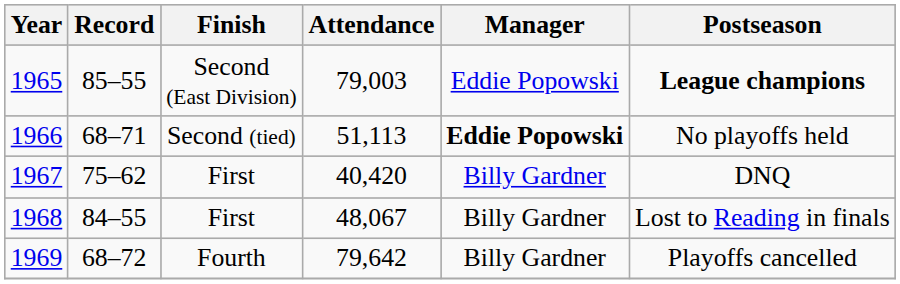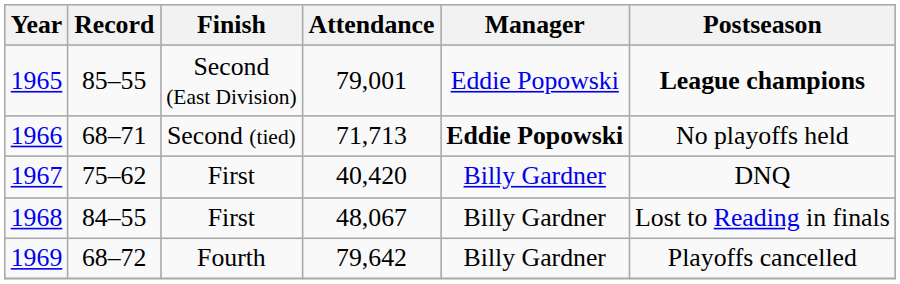 <table class="wikitable" style="text-align:center">
 <tr>
 <th>Year</th>
 <th>Record</th>
 <th>Finish <br></th>
 <th>Attendance</th>
 <th>Manager</th>
 <th>Postseason</th>
 </tr>
 <tr>
 <td><a href='#'>1965</a></td>
 <td>85–55</td>
 <td>Second <small><br>(East Division)</small></td>
-<td>79,003</td>
+<td>79,001</td>
 <td><a href='#'>Eddie Popowski</a></td>
 <td><strong>League champions</strong></td>
 </tr>
 <tr>
 <td><a href='#'>1966</a></td>
 <td>68–71</td>
 <td>Second <small>(tied)</small></td>
-<td>51,113</td>
+<td>71,713</td>
 <td><strong>Eddie Popowski</strong></td>
 <td>No playoffs held</td>
 </tr>
 <tr>
 <td><a href='#'>1967</a></td>
 <td>75–62</td>
 <td>First</td>
 <td>40,420</td>
 <td><a href='#'>Billy Gardner</a></td>
 <td>DNQ</td>
 </tr>
 <tr>
 <td><a href='#'>1968</a></td>
 <td>84–55</td>
 <td>First</td>
 <td>48,067</td>
 <td>Billy Gardner</td>
 <td>Lost to <a href='#'>Reading</a> in finals</td>
 </tr>
 <tr>
 <td><a href='#'>1969</a></td>
 <td>68–72</td>
 <td>Fourth</td>
 <td>79,642</td>
 <td>Billy Gardner</td>
 <td>Playoffs cancelled</td>
 </tr>
 <tr>
 </tr>
 </table>
